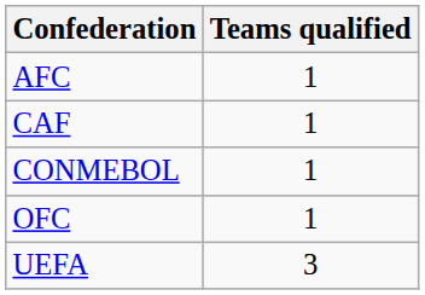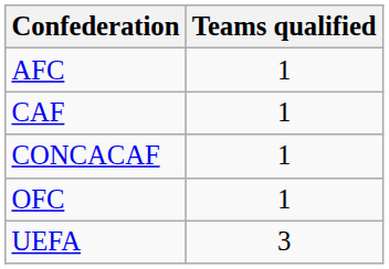 <table class="wikitable sortable">
 <tr>
 <th>Confederation</th>
 <th>Teams qualified</th>
 </tr>
 <tr>
 <td><a href='#'>AFC</a></td>
 <td style="text-align:center">1</td>
 </tr>
 <tr>
 <td><a href='#'>CAF</a></td>
 <td style="text-align:center">1</td>
 </tr>
 <tr>
-<td><a href='#'>CONMEBOL</a></td>
+<td><a href='#'>CONCACAF</a></td>
 <td style="text-align:center">1</td>
 </tr>
 <tr>
 <td><a href='#'>OFC</a></td>
 <td style="text-align:center">1</td>
 </tr>
 <tr>
 <td><a href='#'>UEFA</a></td>
 <td style="text-align:center">3</td>
 </tr>
 </table>
